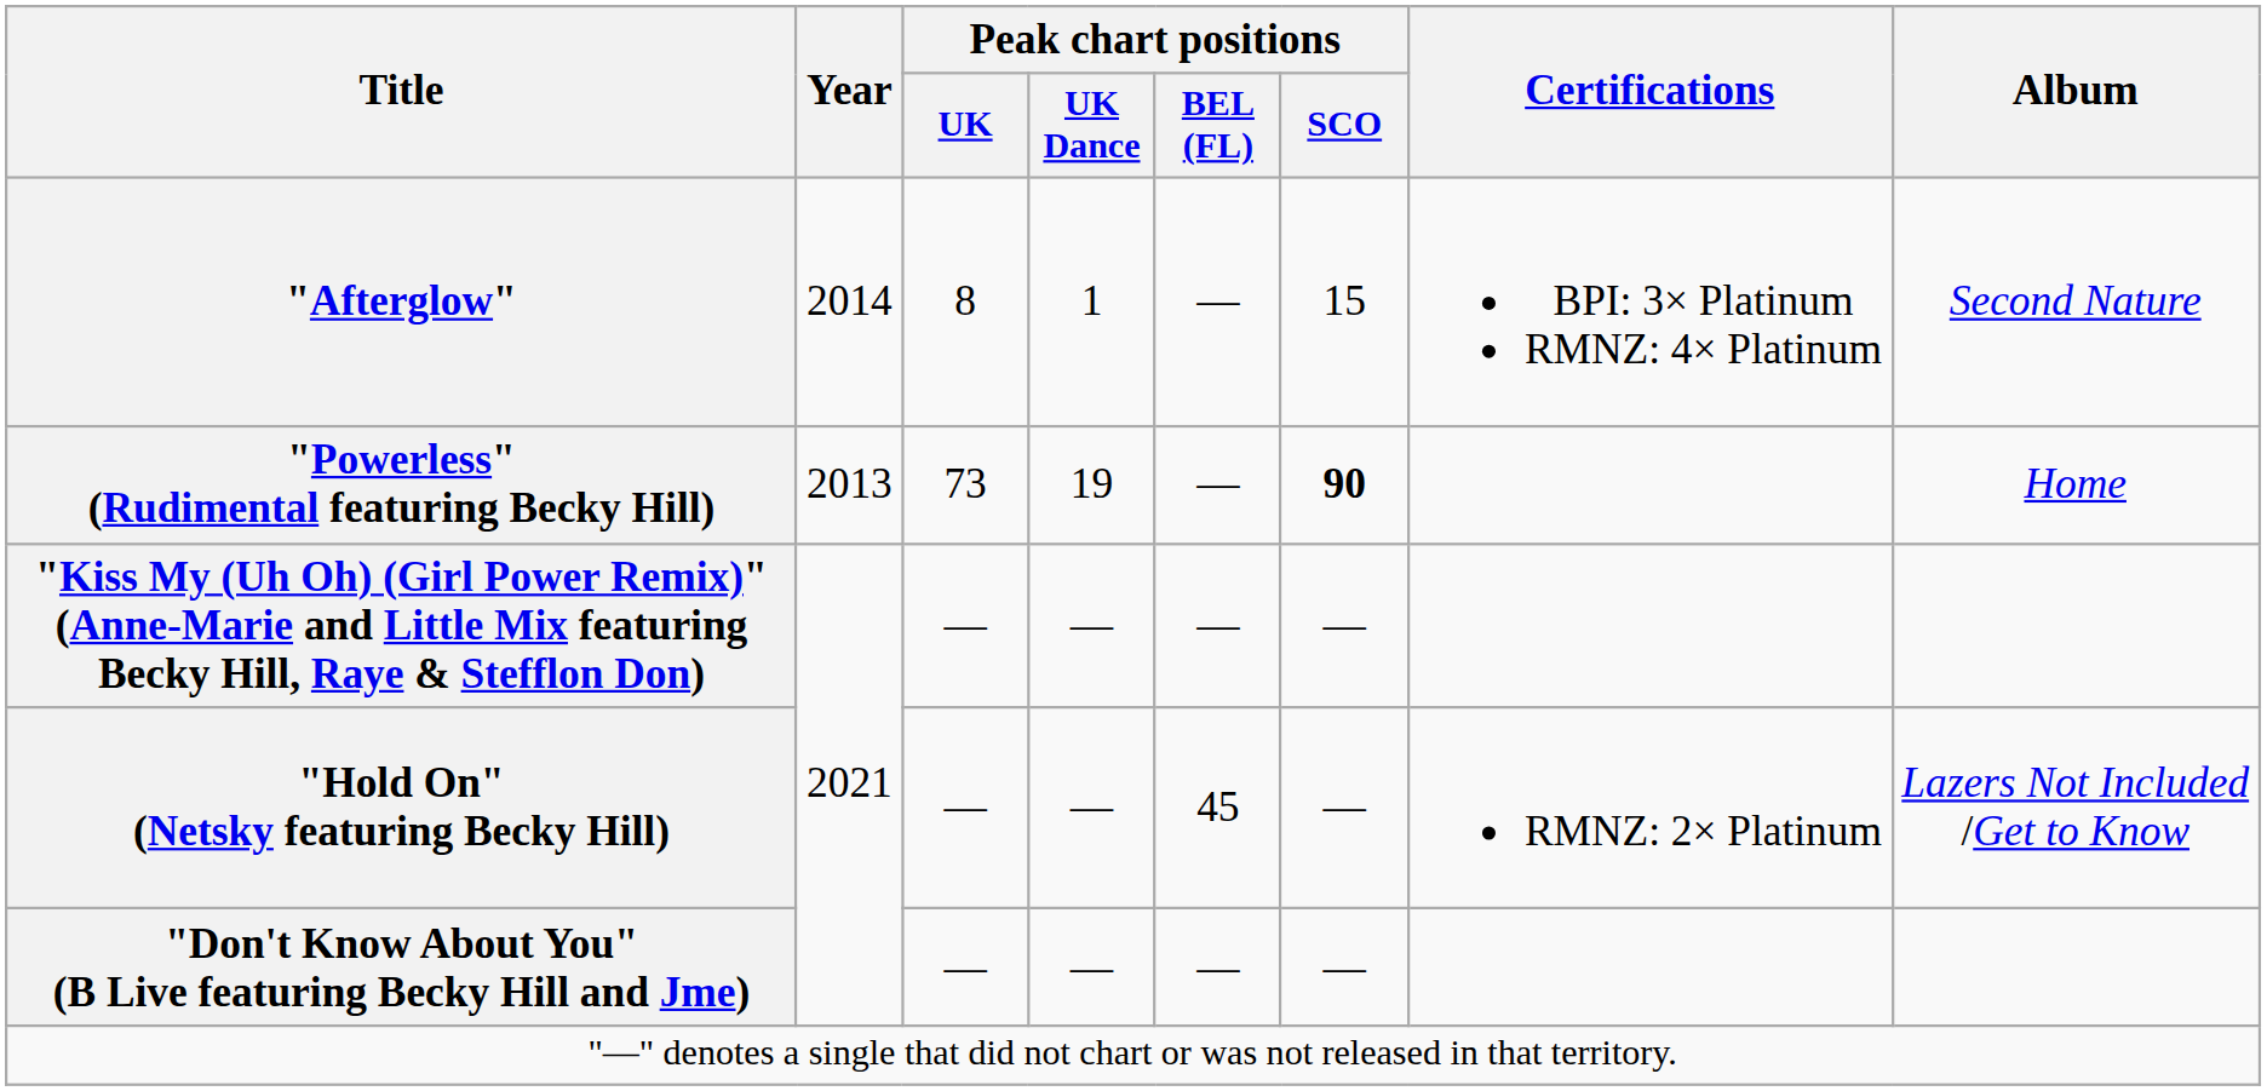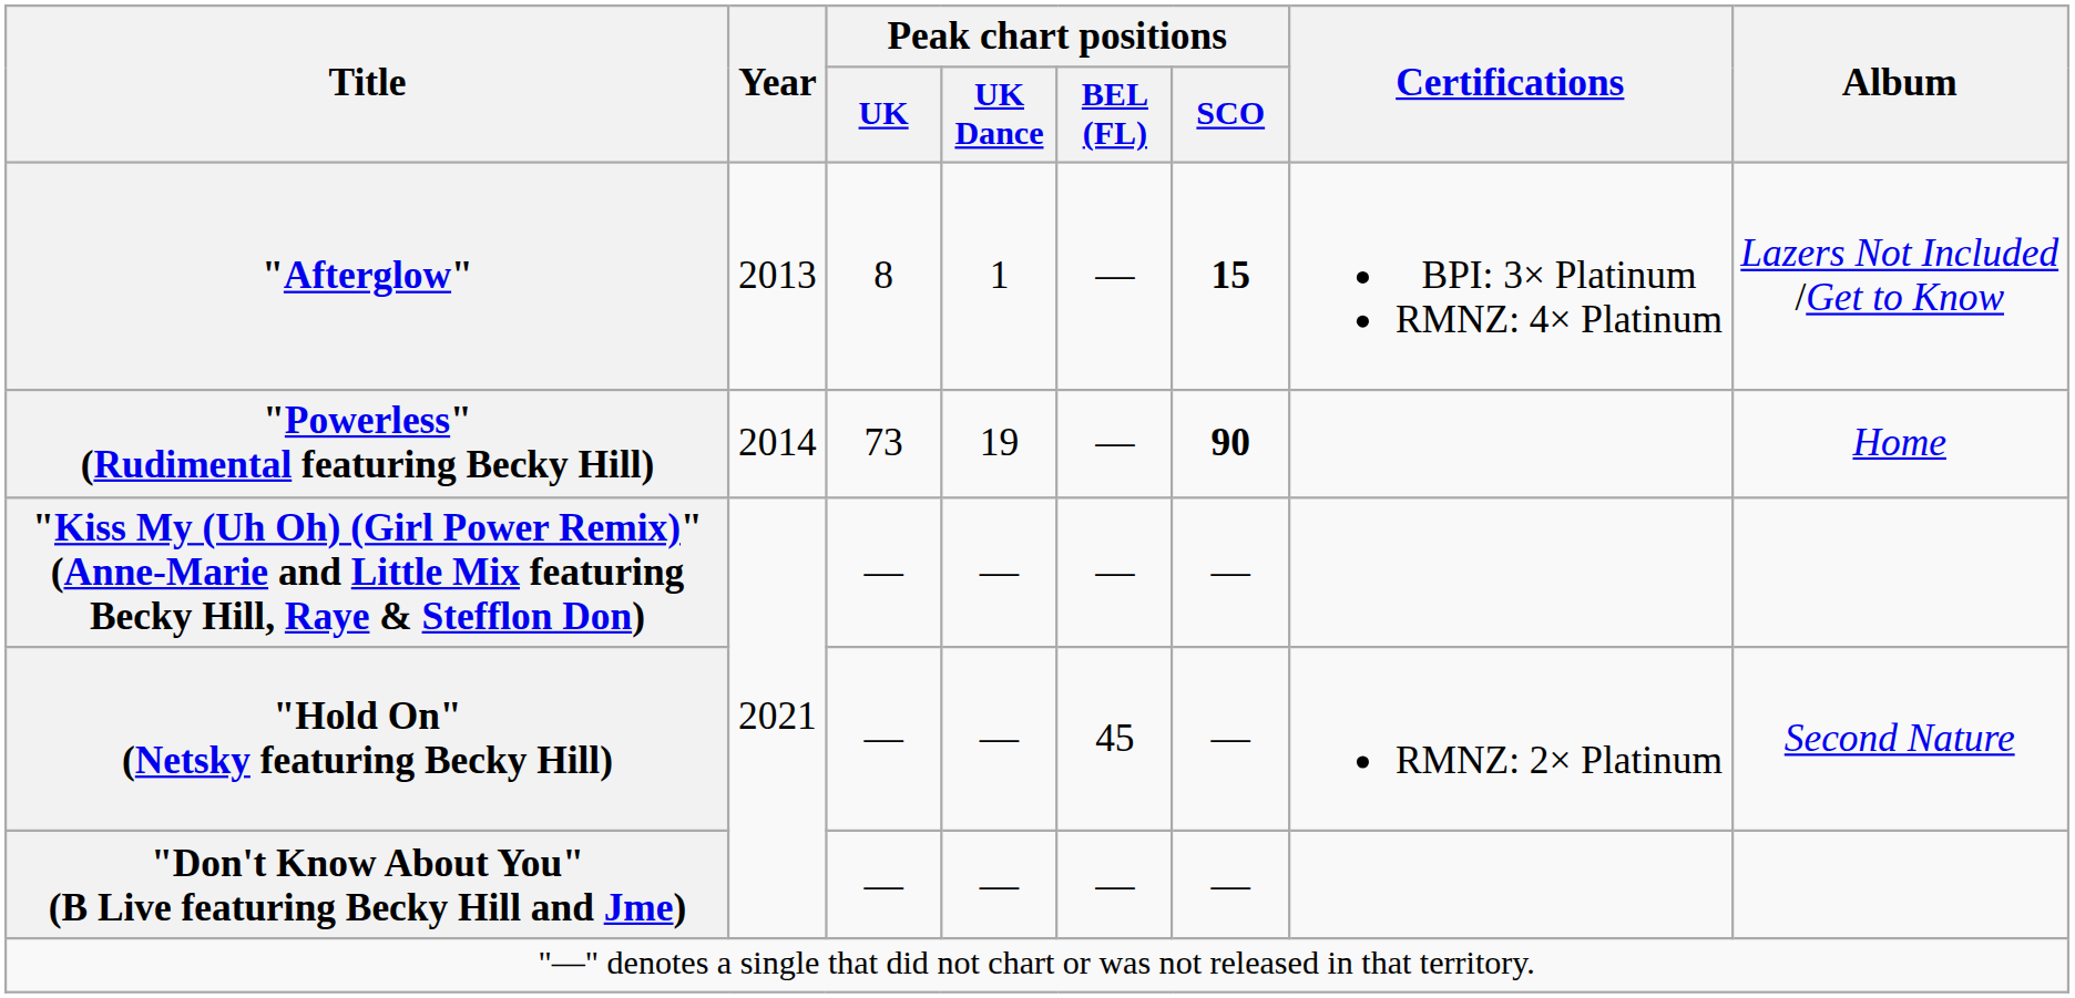 <table class="wikitable plainrowheaders" style="text-align:center;">
 <tr>
 <th scope="col" rowspan="2" style="width:18em;">Title</th>
 <th scope="col" rowspan="2" style="width:1em;">Year</th>
 <th scope="col" colspan="4">Peak chart positions</th>
 <th scope="col" rowspan="2"><a href='#'>Certifications</a></th>
 <th scope="col" rowspan="2">Album</th>
 </tr>
 <tr>
 <th scope="col" style="width:3em;font-size:85%;"><a href='#'>UK</a><br></th>
 <th scope="col" style="width:3em;font-size:85%;"><a href='#'>UK Dance</a><br></th>
 <th scope="col" style="width:3em;font-size:85%;"><a href='#'>BEL (FL)</a><br></th>
 <th scope="col" style="width:3em;font-size:85%;"><a href='#'>SCO</a><br></th>
 </tr>
 <tr>
 <th scope="row">"<a href='#'>Afterglow</a>"<br></th>
-<td>2014</td>
+<td>2013</td>
 <td>8</td>
 <td>1</td>
 <td>—</td>
-<td>15</td>
+<td><strong>15</strong></td>
 <td><br><ul><li>BPI: 3× Platinum</li><li>RMNZ: 4× Platinum</li></ul></td>
-<td><em><a href='#'>Second Nature</a></em></td>
+<td><em><a href='#'>Lazers Not Included</a></em><br>/<em><a href='#'>Get to Know</a></em></td>
 </tr>
 <tr>
 <th scope="row">"<a href='#'>Powerless</a>"<br><span>(<a href='#'>Rudimental</a> featuring Becky Hill)</span></th>
-<td>2013</td>
+<td>2014</td>
 <td>73</td>
 <td>19</td>
 <td>—</td>
 <td><strong>90</strong></td>
 <td></td>
 <td><em><a href='#'>Home</a></em></td>
 </tr>
 <tr>
 <th scope="row">"<a href='#'>Kiss My (Uh Oh) (Girl Power Remix)</a>"<br><span>(<a href='#'>Anne-Marie</a> and <a href='#'>Little Mix</a> featuring Becky Hill, <a href='#'>Raye</a> & <a href='#'>Stefflon Don</a>)</span></th>
 <td rowspan="3">2021</td>
 <td>—</td>
 <td>—</td>
 <td>—</td>
 <td>—</td>
 <td></td>
 <td></td>
 </tr>
 <tr>
 <th scope="row">"Hold On" <br><span>(<a href='#'>Netsky</a> featuring Becky Hill)</span></th>
 <td>—</td>
 <td>—</td>
 <td>45</td>
 <td>—</td>
 <td><br><ul><li>RMNZ: 2× Platinum</li></ul></td>
-<td><em><a href='#'>Lazers Not Included</a></em><br>/<em><a href='#'>Get to Know</a></em></td>
+<td><em><a href='#'>Second Nature</a></em></td>
 </tr>
 <tr>
 <th scope="row">"Don't Know About You" <br><span>(B Live featuring Becky Hill and <a href='#'>Jme</a>)</span></th>
 <td>—</td>
 <td>—</td>
 <td>—</td>
 <td>—</td>
 <td></td>
 <td></td>
 </tr>
 <tr>
 <td colspan="8" style="font-size:85%">"—" denotes a single that did not chart or was not released in that territory.</td>
 </tr>
 </table>
